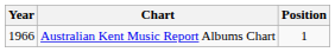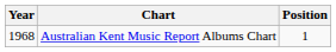 <table class="wikitable">
 <tr>
 <th>Year</th>
 <th>Chart</th>
 <th>Position</th>
 </tr>
 <tr>
-<td>1966</td>
+<td>1968</td>
 <td><a href='#'>Australian Kent Music Report</a> Albums Chart</td>
 <td rowspan="2" align="center">1</td>
 </tr>
 </table>
